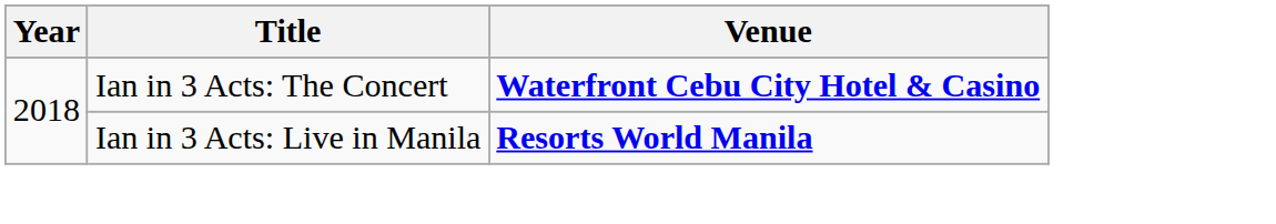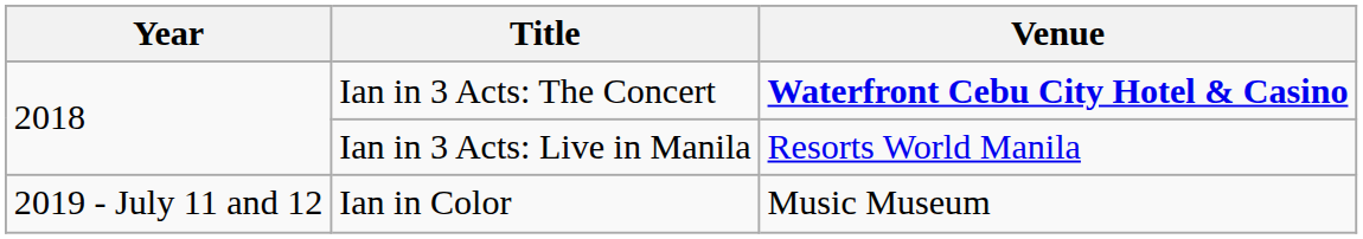 <table class="wikitable">
 <tr>
 <th>Year</th>
 <th>Title</th>
 <th>Venue</th>
 </tr>
 <tr>
 <td rowspan="2">2018</td>
 <td>Ian in 3 Acts: The Concert</td>
 <td><strong><a href='#'>Waterfront Cebu City Hotel & Casino</a></strong></td>
 </tr>
 <tr>
 <td>Ian in 3 Acts: Live in Manila</td>
-<td><strong><a href='#'>Resorts World Manila</a></strong></td>
+<td><a href='#'>Resorts World Manila</a></td>
+</tr>
+<tr>
+<td>2019 - July 11 and 12</td>
+<td>Ian in Color</td>
+<td>Music Museum</td>
 </tr>
 </table>
